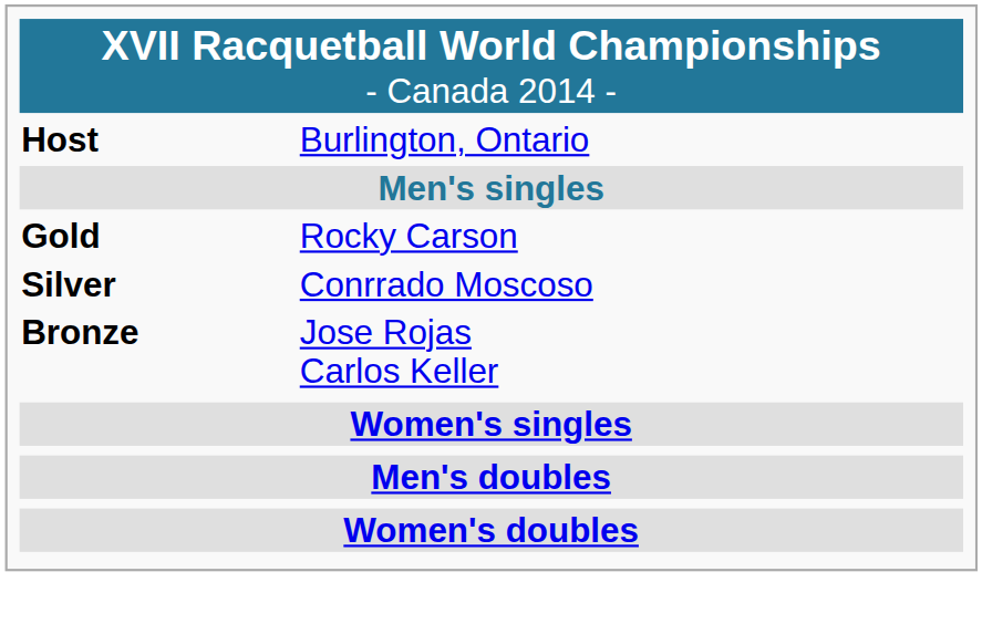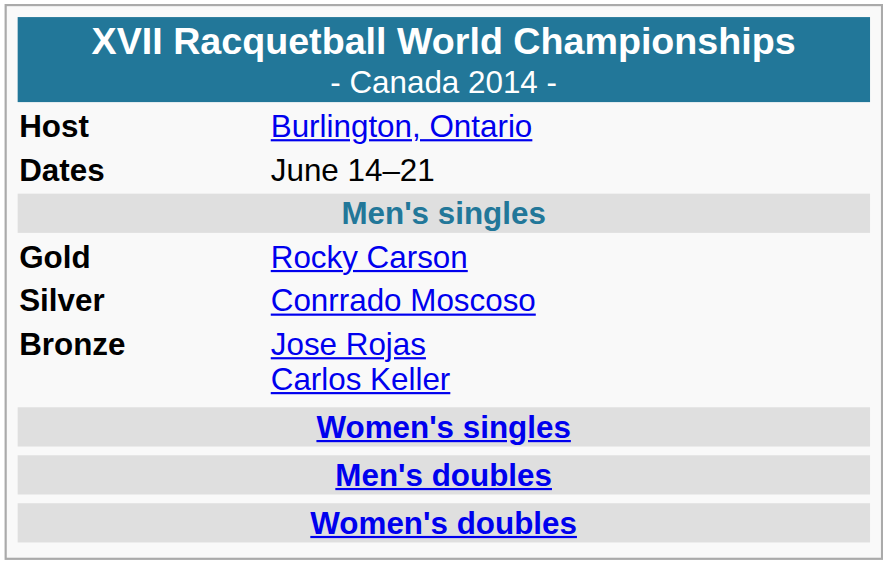 <table class="infobox" style="font-size: 90%; width: 28em;">
 <tr>
 <td colspan="2" style="background: #227799; text-align: center; color:#ffffff;"><big><strong>XVII Racquetball World Championships</strong></big><br>- Canada 2014 -</td>
 </tr>
 <tr style="vertical-align:top;">
 <td><strong>Host</strong></td>
 <td><a href='#'>Burlington, Ontario</a> <br></td>
+</tr>
+<tr style="vertical-align:top;">
+<td><strong>Dates</strong></td>
+<td>June 14–21</td>
 </tr>
 <tr style="vertical-align:top;">
 <td colspan="2" style="background: #dfdfdf; text-align: center; color:#227799;"><strong>Men's singles</strong></td>
 </tr>
 <tr style="vertical-align:top;">
 <td><strong>Gold</strong> </td>
 <td>  <a href='#'>Rocky Carson</a></td>
 </tr>
 <tr>
 <td><strong>Silver</strong> </td>
 <td>  <a href='#'>Conrrado Moscoso</a></td>
 </tr>
 <tr>
 <td><strong>Bronze</strong> </td>
 <td>  <a href='#'>Jose Rojas</a><br>  <a href='#'>Carlos Keller</a></td>
 </tr>
 <tr style="vertical-align:top;">
 </tr>
 <tr style="vertical-align:top;">
 <td colspan="2" style="background: #dfdfdf; text-align: center; color:#227799;"><strong><a href='#'>Women's singles</a></strong></td>
 </tr>
 <tr style="vertical-align:top;">
 </tr>
 <tr style="vertical-align:top;">
 <td colspan="2" style="background: #dfdfdf; text-align: center; color:#227799;"><strong><a href='#'>Men's doubles</a></strong></td>
 </tr>
 <tr style="vertical-align:top;">
 </tr>
 <tr style="vertical-align:top;">
 <td colspan="2" style="background: #dfdfdf; text-align: center; color:#227799;"><strong><a href='#'>Women's doubles</a></strong></td>
 </tr>
 <tr style="vertical-align:top;">
 </tr>
 </table>
